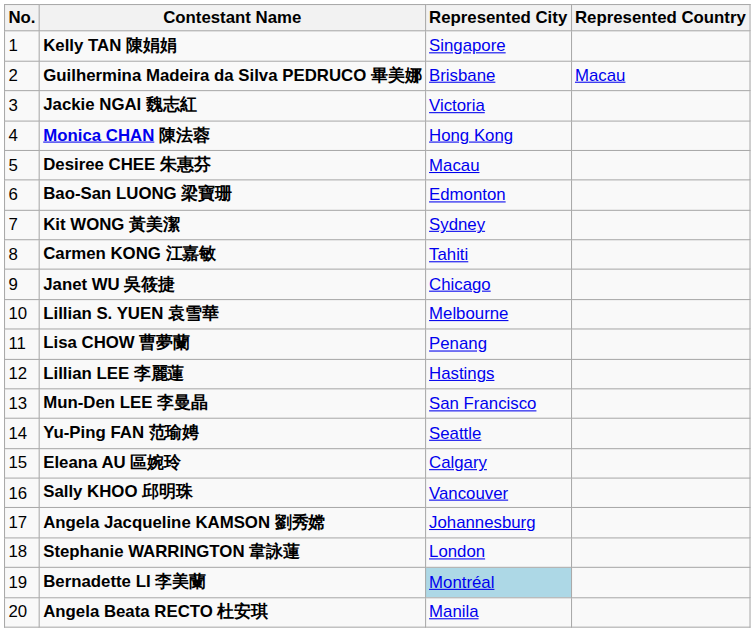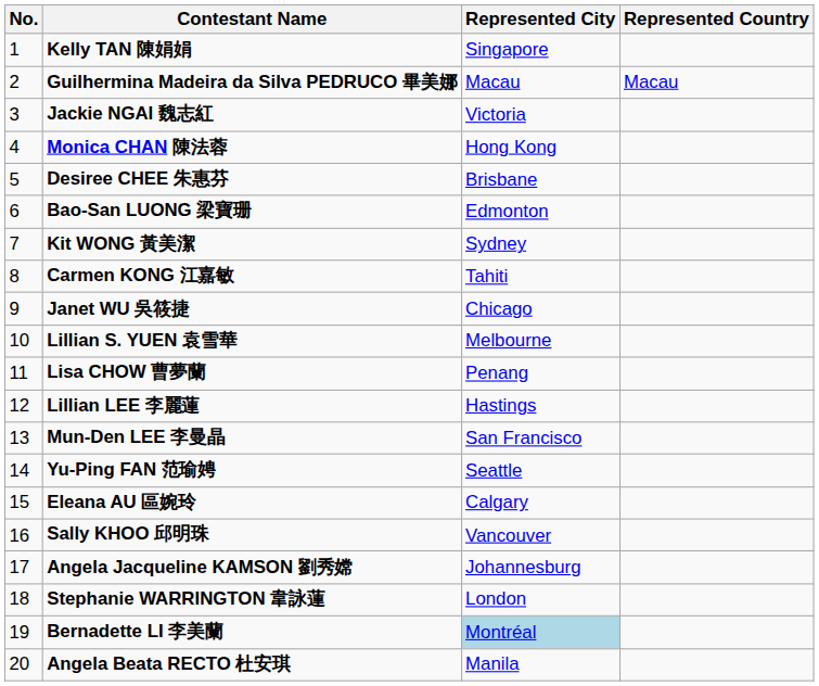 <table class="sortable wikitable">
 <tr>
 <th>No.</th>
 <th>Contestant Name</th>
 <th>Represented City</th>
 <th>Represented Country</th>
 </tr>
 <tr>
 <td>1</td>
 <td><strong>Kelly TAN 陳娟娟</strong></td>
 <td><a href='#'>Singapore</a></td>
 <td></td>
 </tr>
 <tr>
 <td>2</td>
 <td><strong>Guilhermina   Madeira da Silva PEDRUCO 畢美娜</strong></td>
-<td><a href='#'>Brisbane</a></td>
+<td><a href='#'>Macau</a></td>
 <td> <a href='#'>Macau</a></td>
 </tr>
 <tr>
 <td>3</td>
 <td><strong>Jackie NGAI 魏志紅</strong></td>
 <td><a href='#'>Victoria</a></td>
 <td></td>
 </tr>
 <tr>
 <td>4</td>
 <td><strong><a href='#'>Monica CHAN</a> 陳法蓉</strong></td>
 <td><a href='#'>Hong Kong</a></td>
 <td></td>
 </tr>
 <tr>
 <td>5</td>
 <td><strong>Desiree CHEE 朱惠芬</strong></td>
-<td><a href='#'>Macau</a></td>
+<td><a href='#'>Brisbane</a></td>
 <td></td>
 </tr>
 <tr>
 <td>6</td>
 <td><strong>Bao-San LUONG 梁寶珊</strong></td>
 <td><a href='#'>Edmonton</a></td>
 <td></td>
 </tr>
 <tr>
 <td>7</td>
 <td><strong>Kit WONG 黃美潔</strong></td>
 <td><a href='#'>Sydney</a></td>
 <td></td>
 </tr>
 <tr>
 <td>8</td>
 <td><strong>Carmen KONG 江嘉敏</strong></td>
 <td><a href='#'>Tahiti</a></td>
 <td></td>
 </tr>
 <tr>
 <td>9</td>
 <td><strong>Janet WU 吳筱捷</strong></td>
 <td><a href='#'>Chicago</a></td>
 <td></td>
 </tr>
 <tr>
 <td>10</td>
 <td><strong>Lillian S. YUEN 袁雪華</strong></td>
 <td><a href='#'>Melbourne</a></td>
 <td></td>
 </tr>
 <tr>
 <td>11</td>
 <td><strong>Lisa CHOW 曹夢蘭</strong></td>
 <td><a href='#'>Penang</a></td>
 <td></td>
 </tr>
 <tr>
 <td>12</td>
 <td><strong>Lillian LEE 李麗蓮</strong></td>
 <td><a href='#'>Hastings</a></td>
 <td></td>
 </tr>
 <tr>
 <td>13</td>
 <td><strong>Mun-Den LEE 李曼晶</strong></td>
 <td><a href='#'>San Francisco</a></td>
 <td></td>
 </tr>
 <tr>
 <td>14</td>
 <td><strong>Yu-Ping FAN 范瑜娉</strong></td>
 <td><a href='#'>Seattle</a></td>
 <td></td>
 </tr>
 <tr>
 <td>15</td>
 <td><strong>Eleana AU 區婉玲</strong></td>
 <td><a href='#'>Calgary</a></td>
 <td></td>
 </tr>
 <tr>
 <td>16</td>
 <td><strong>Sally KHOO 邱明珠</strong></td>
 <td><a href='#'>Vancouver</a></td>
 <td></td>
 </tr>
 <tr>
 <td>17</td>
 <td><strong>Angela  Jacqueline KAMSON 劉秀嫦</strong></td>
 <td><a href='#'>Johannesburg</a></td>
 <td></td>
 </tr>
 <tr>
 <td>18</td>
 <td><strong>Stephanie WARRINGTON 韋詠蓮</strong></td>
 <td><a href='#'>London</a></td>
 <td></td>
 </tr>
 <tr>
 <td>19</td>
 <td><strong>Bernadette LI 李美蘭</strong></td>
 <td style="background: lightblue;"><a href='#'>Montréal</a></td>
 <td></td>
 </tr>
 <tr>
 <td>20</td>
 <td><strong>Angela Beata RECTO 杜安琪</strong></td>
 <td><a href='#'>Manila</a></td>
 <td></td>
 </tr>
 </table>
